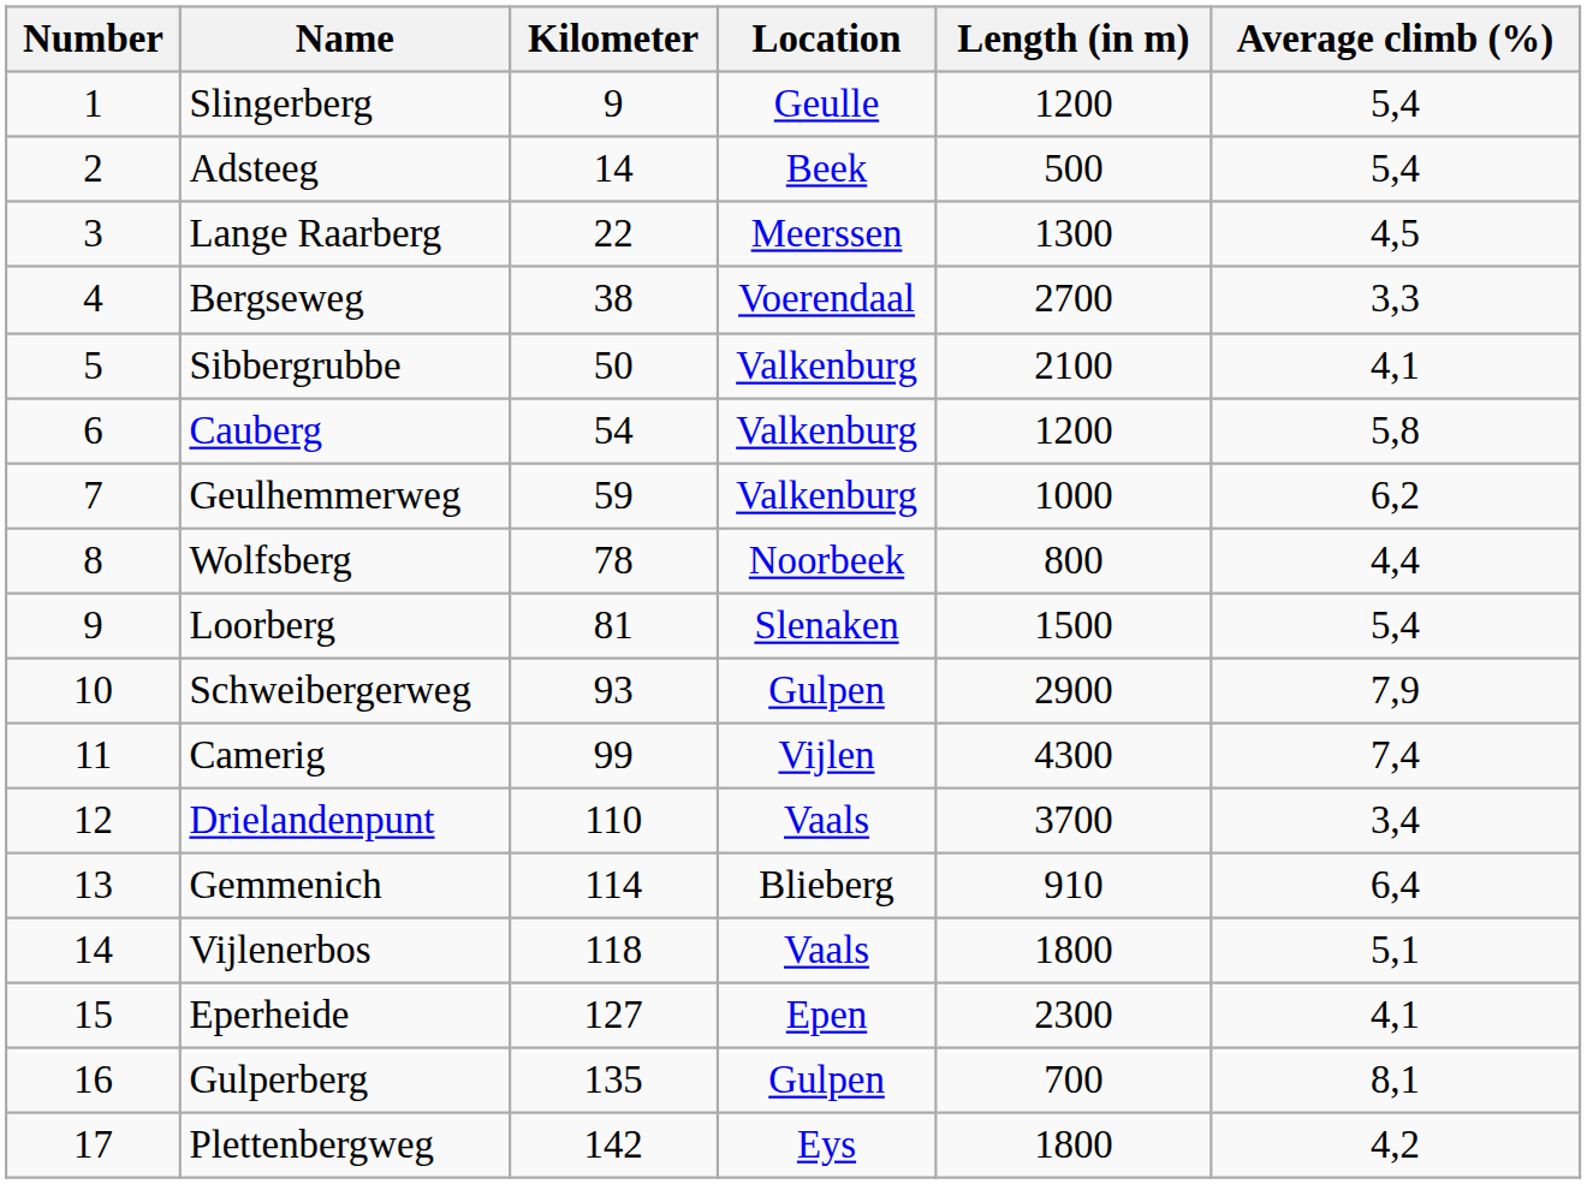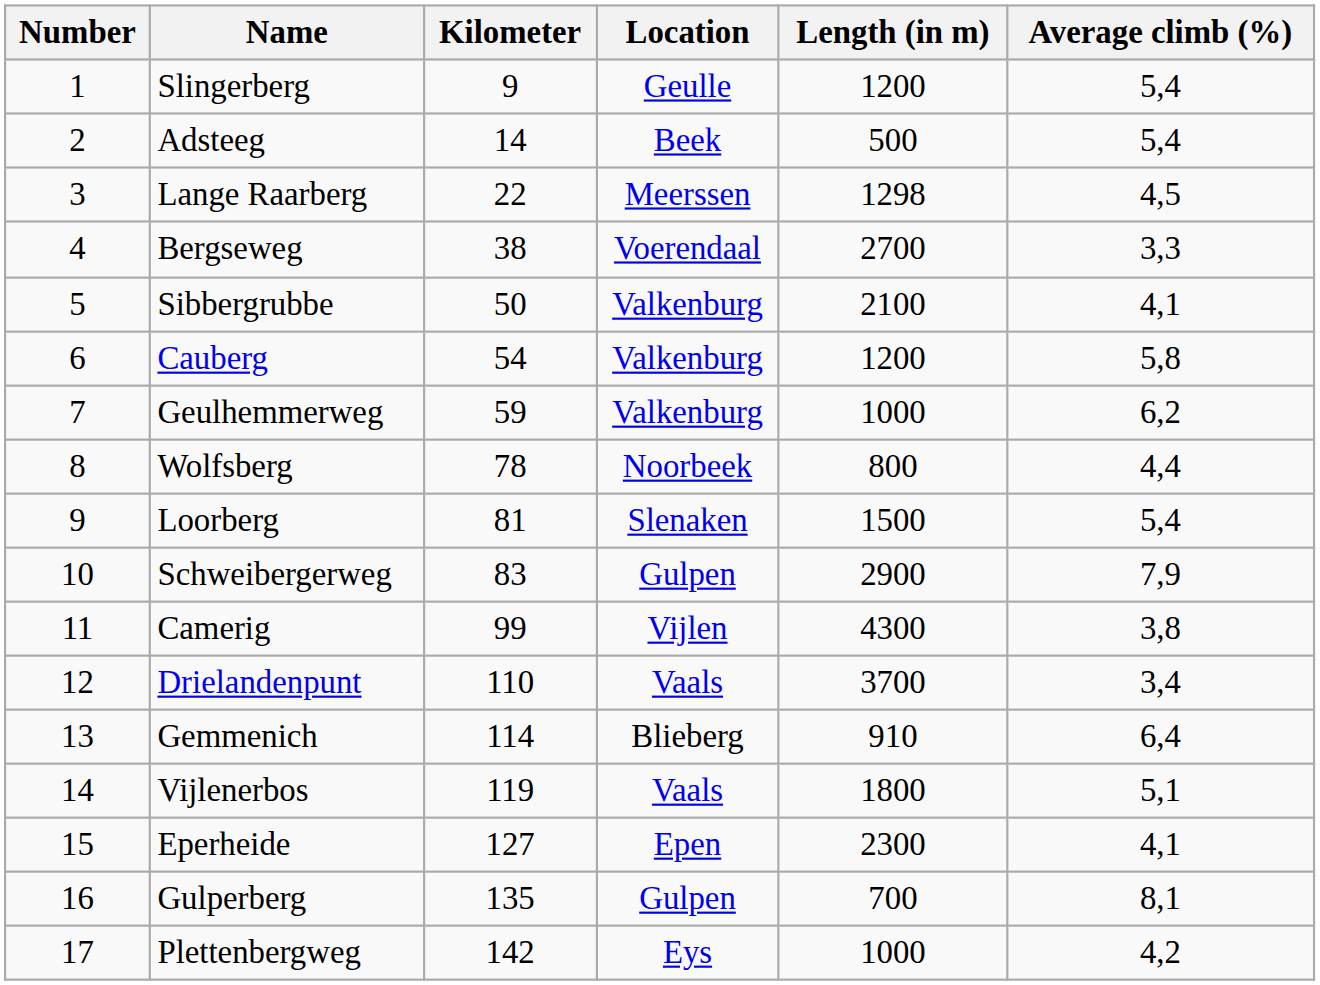 <table class="wikitable"  style="float:left; text-align:center; font-size:95%; width:48%;">
 <tr>
 <th>Number</th>
 <th>Name</th>
 <th>Kilometer</th>
 <th>Location</th>
 <th>Length (in m)</th>
 <th>Average climb (%)</th>
 </tr>
 <tr>
 <td>1</td>
 <td style="text-align:left;">Slingerberg</td>
 <td>9</td>
 <td><a href='#'>Geulle</a></td>
 <td>1200</td>
 <td>5,4</td>
 </tr>
 <tr>
 <td>2</td>
 <td style="text-align:left;">Adsteeg</td>
 <td>14</td>
 <td><a href='#'>Beek</a></td>
 <td>500</td>
 <td>5,4</td>
 </tr>
 <tr>
 <td>3</td>
 <td style="text-align:left;">Lange Raarberg</td>
 <td>22</td>
 <td><a href='#'>Meerssen</a></td>
-<td>1300</td>
+<td>1298</td>
 <td>4,5</td>
 </tr>
 <tr>
 <td>4</td>
 <td style="text-align:left;">Bergseweg</td>
 <td>38</td>
 <td><a href='#'>Voerendaal</a></td>
 <td>2700</td>
 <td>3,3</td>
 </tr>
 <tr>
 <td>5</td>
 <td style="text-align:left;">Sibbergrubbe</td>
 <td>50</td>
 <td><a href='#'>Valkenburg</a></td>
 <td>2100</td>
 <td>4,1</td>
 </tr>
 <tr>
 <td>6</td>
 <td style="text-align:left;"><a href='#'>Cauberg</a></td>
 <td>54</td>
 <td><a href='#'>Valkenburg</a></td>
 <td>1200</td>
 <td>5,8</td>
 </tr>
 <tr>
 <td>7</td>
 <td style="text-align:left;">Geulhemmerweg</td>
 <td>59</td>
 <td><a href='#'>Valkenburg</a></td>
 <td>1000</td>
 <td>6,2</td>
 </tr>
 <tr>
 <td>8</td>
 <td style="text-align:left;">Wolfsberg</td>
 <td>78</td>
 <td><a href='#'>Noorbeek</a></td>
 <td>800</td>
 <td>4,4</td>
 </tr>
 <tr>
 <td>9</td>
 <td style="text-align:left;">Loorberg</td>
 <td>81</td>
 <td><a href='#'>Slenaken</a></td>
 <td>1500</td>
 <td>5,4</td>
 </tr>
 <tr>
 <td>10</td>
 <td style="text-align:left;">Schweibergerweg</td>
-<td>93</td>
+<td>83</td>
 <td><a href='#'>Gulpen</a></td>
 <td>2900</td>
 <td>7,9</td>
 </tr>
 <tr>
 <td>11</td>
 <td style="text-align:left;">Camerig</td>
 <td>99</td>
 <td><a href='#'>Vijlen</a></td>
 <td>4300</td>
-<td>7,4</td>
+<td>3,8</td>
 </tr>
 <tr>
 <td>12</td>
 <td style="text-align:left;"><a href='#'>Drielandenpunt</a></td>
 <td>110</td>
 <td><a href='#'>Vaals</a></td>
 <td>3700</td>
 <td>3,4</td>
 </tr>
 <tr>
 <td>13</td>
 <td style="text-align:left;">Gemmenich</td>
 <td>114</td>
 <td>Blieberg</td>
 <td>910</td>
 <td>6,4</td>
 </tr>
 <tr>
 <td>14</td>
 <td style="text-align:left;">Vijlenerbos</td>
-<td>118</td>
+<td>119</td>
 <td><a href='#'>Vaals</a></td>
 <td>1800</td>
 <td>5,1</td>
 </tr>
 <tr>
 <td>15</td>
 <td style="text-align:left;">Eperheide</td>
 <td>127</td>
 <td><a href='#'>Epen</a></td>
 <td>2300</td>
 <td>4,1</td>
 </tr>
 <tr>
 <td>16</td>
 <td style="text-align:left;">Gulperberg</td>
 <td>135</td>
 <td><a href='#'>Gulpen</a></td>
 <td>700</td>
 <td>8,1</td>
 </tr>
 <tr>
 <td>17</td>
 <td style="text-align:left;">Plettenbergweg</td>
 <td>142</td>
 <td><a href='#'>Eys</a></td>
-<td>1800</td>
+<td>1000</td>
 <td>4,2</td>
 </tr>
 </table>
